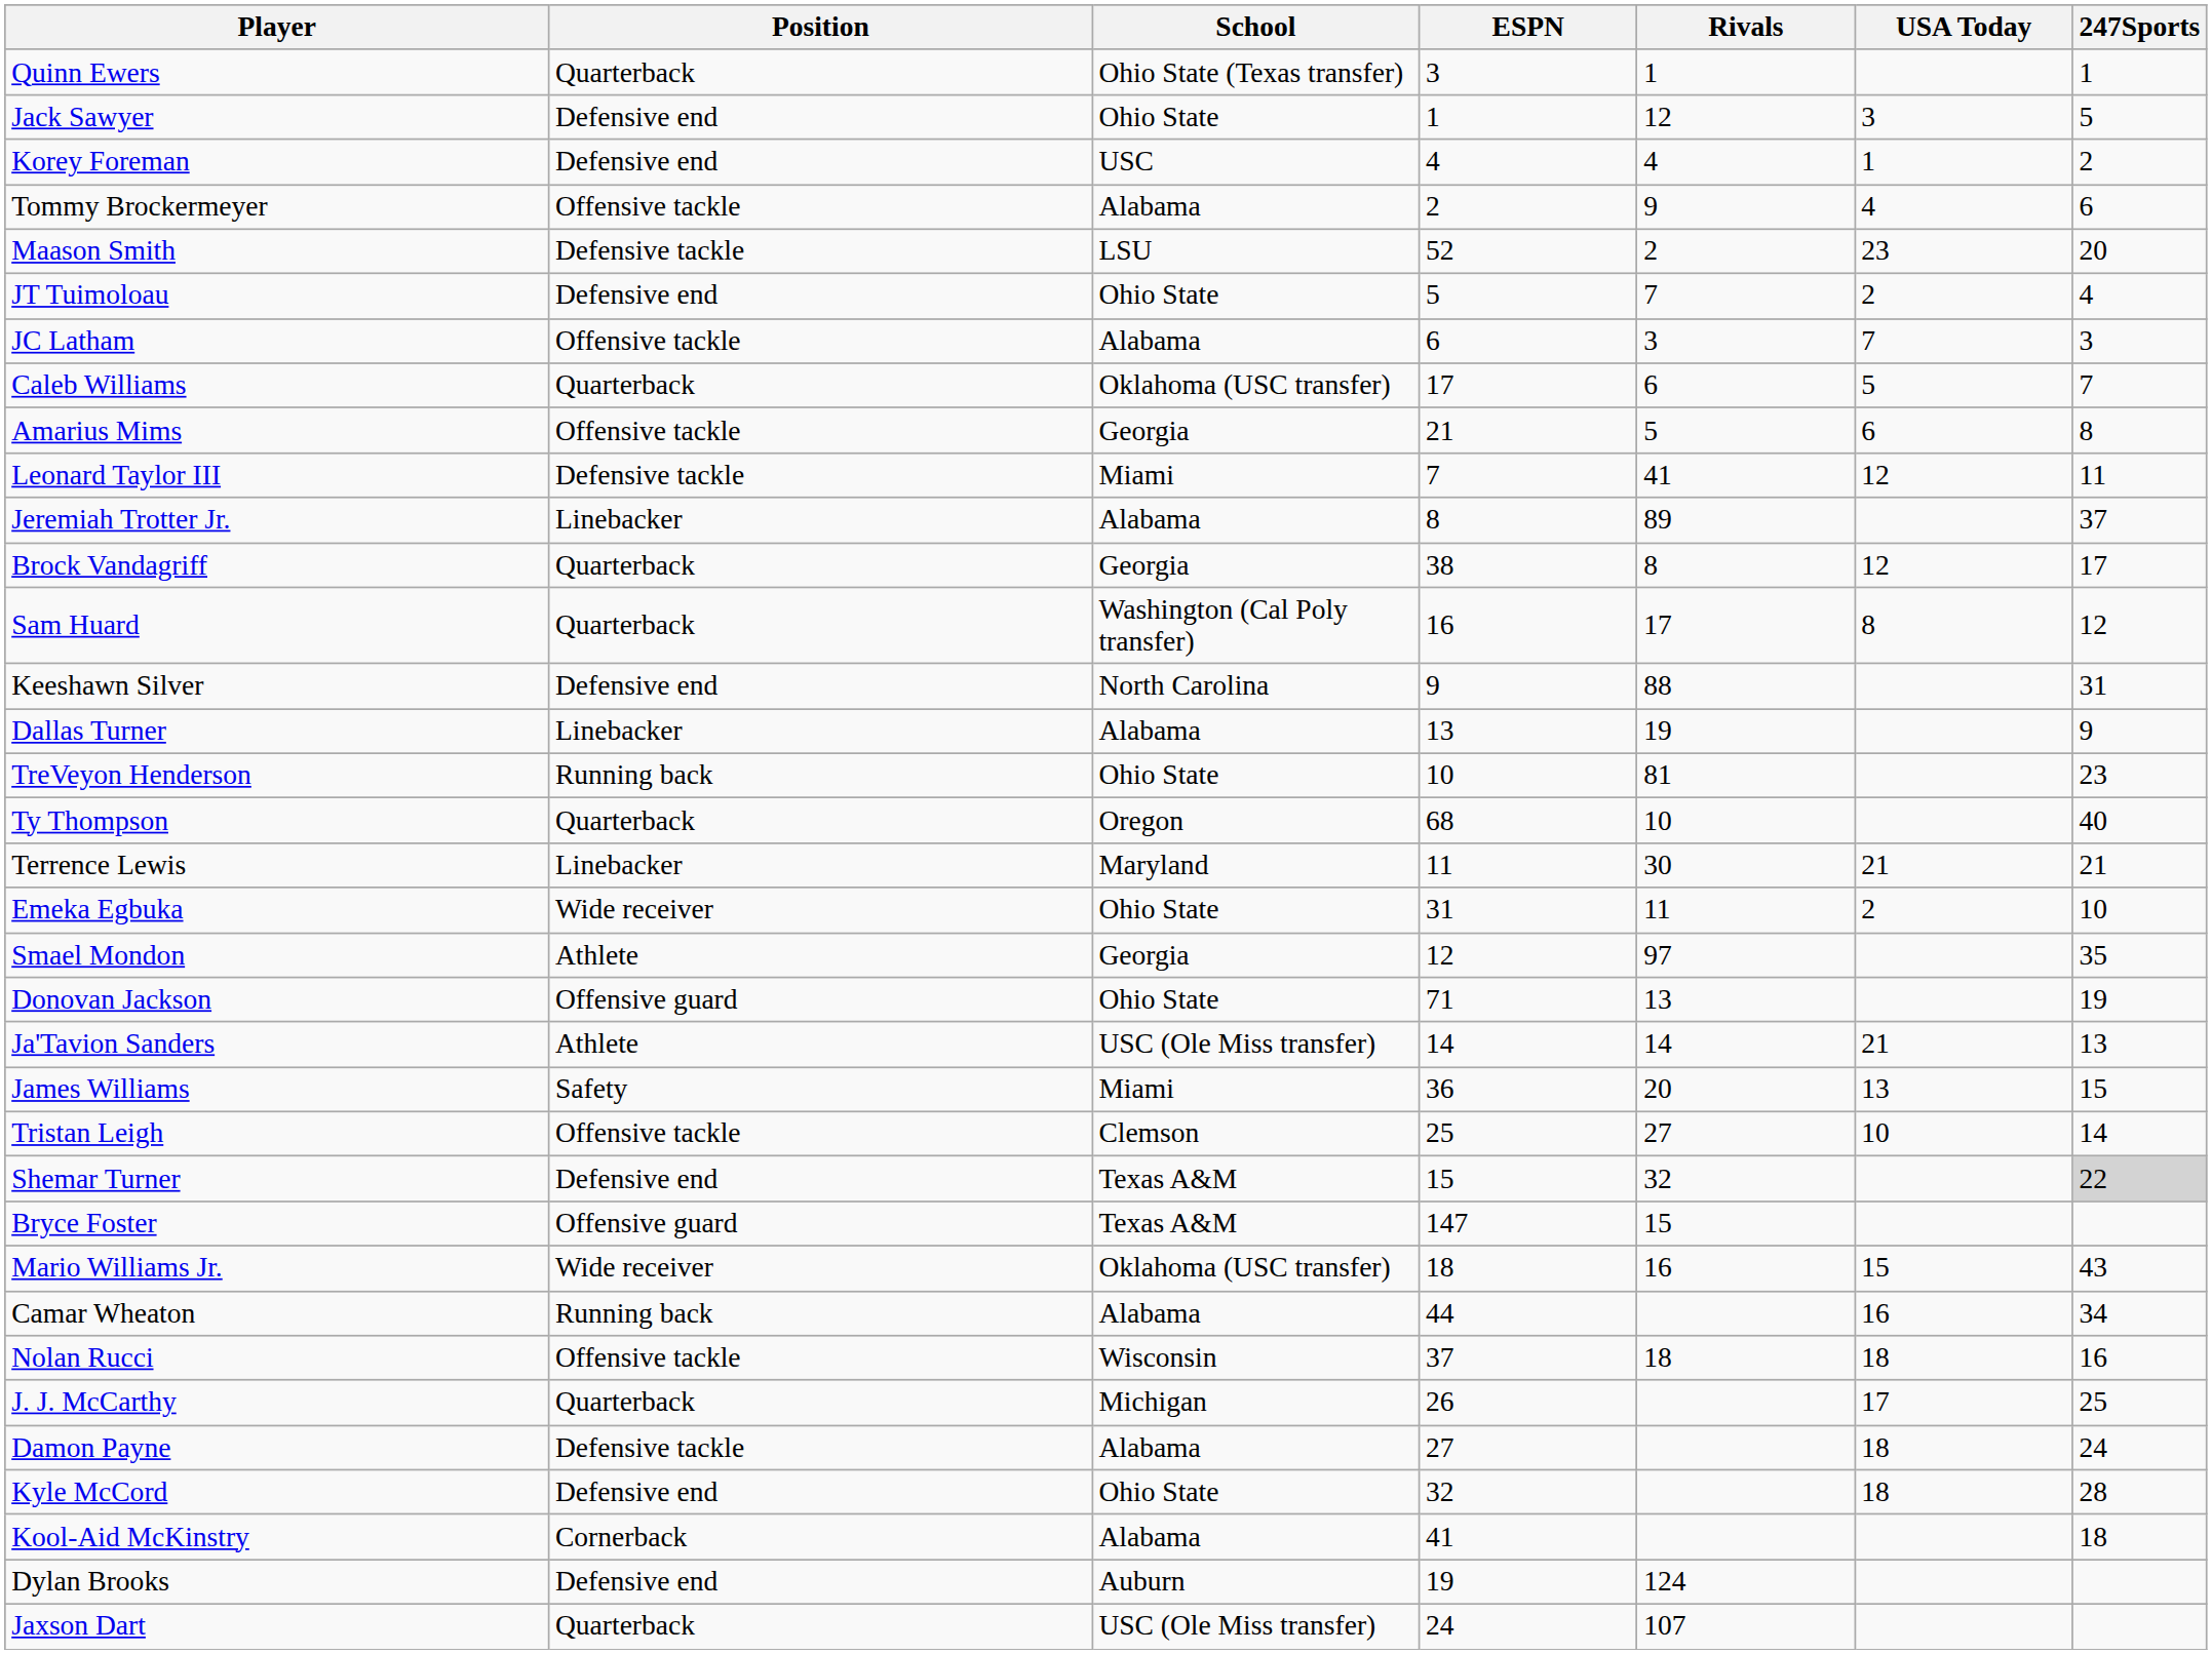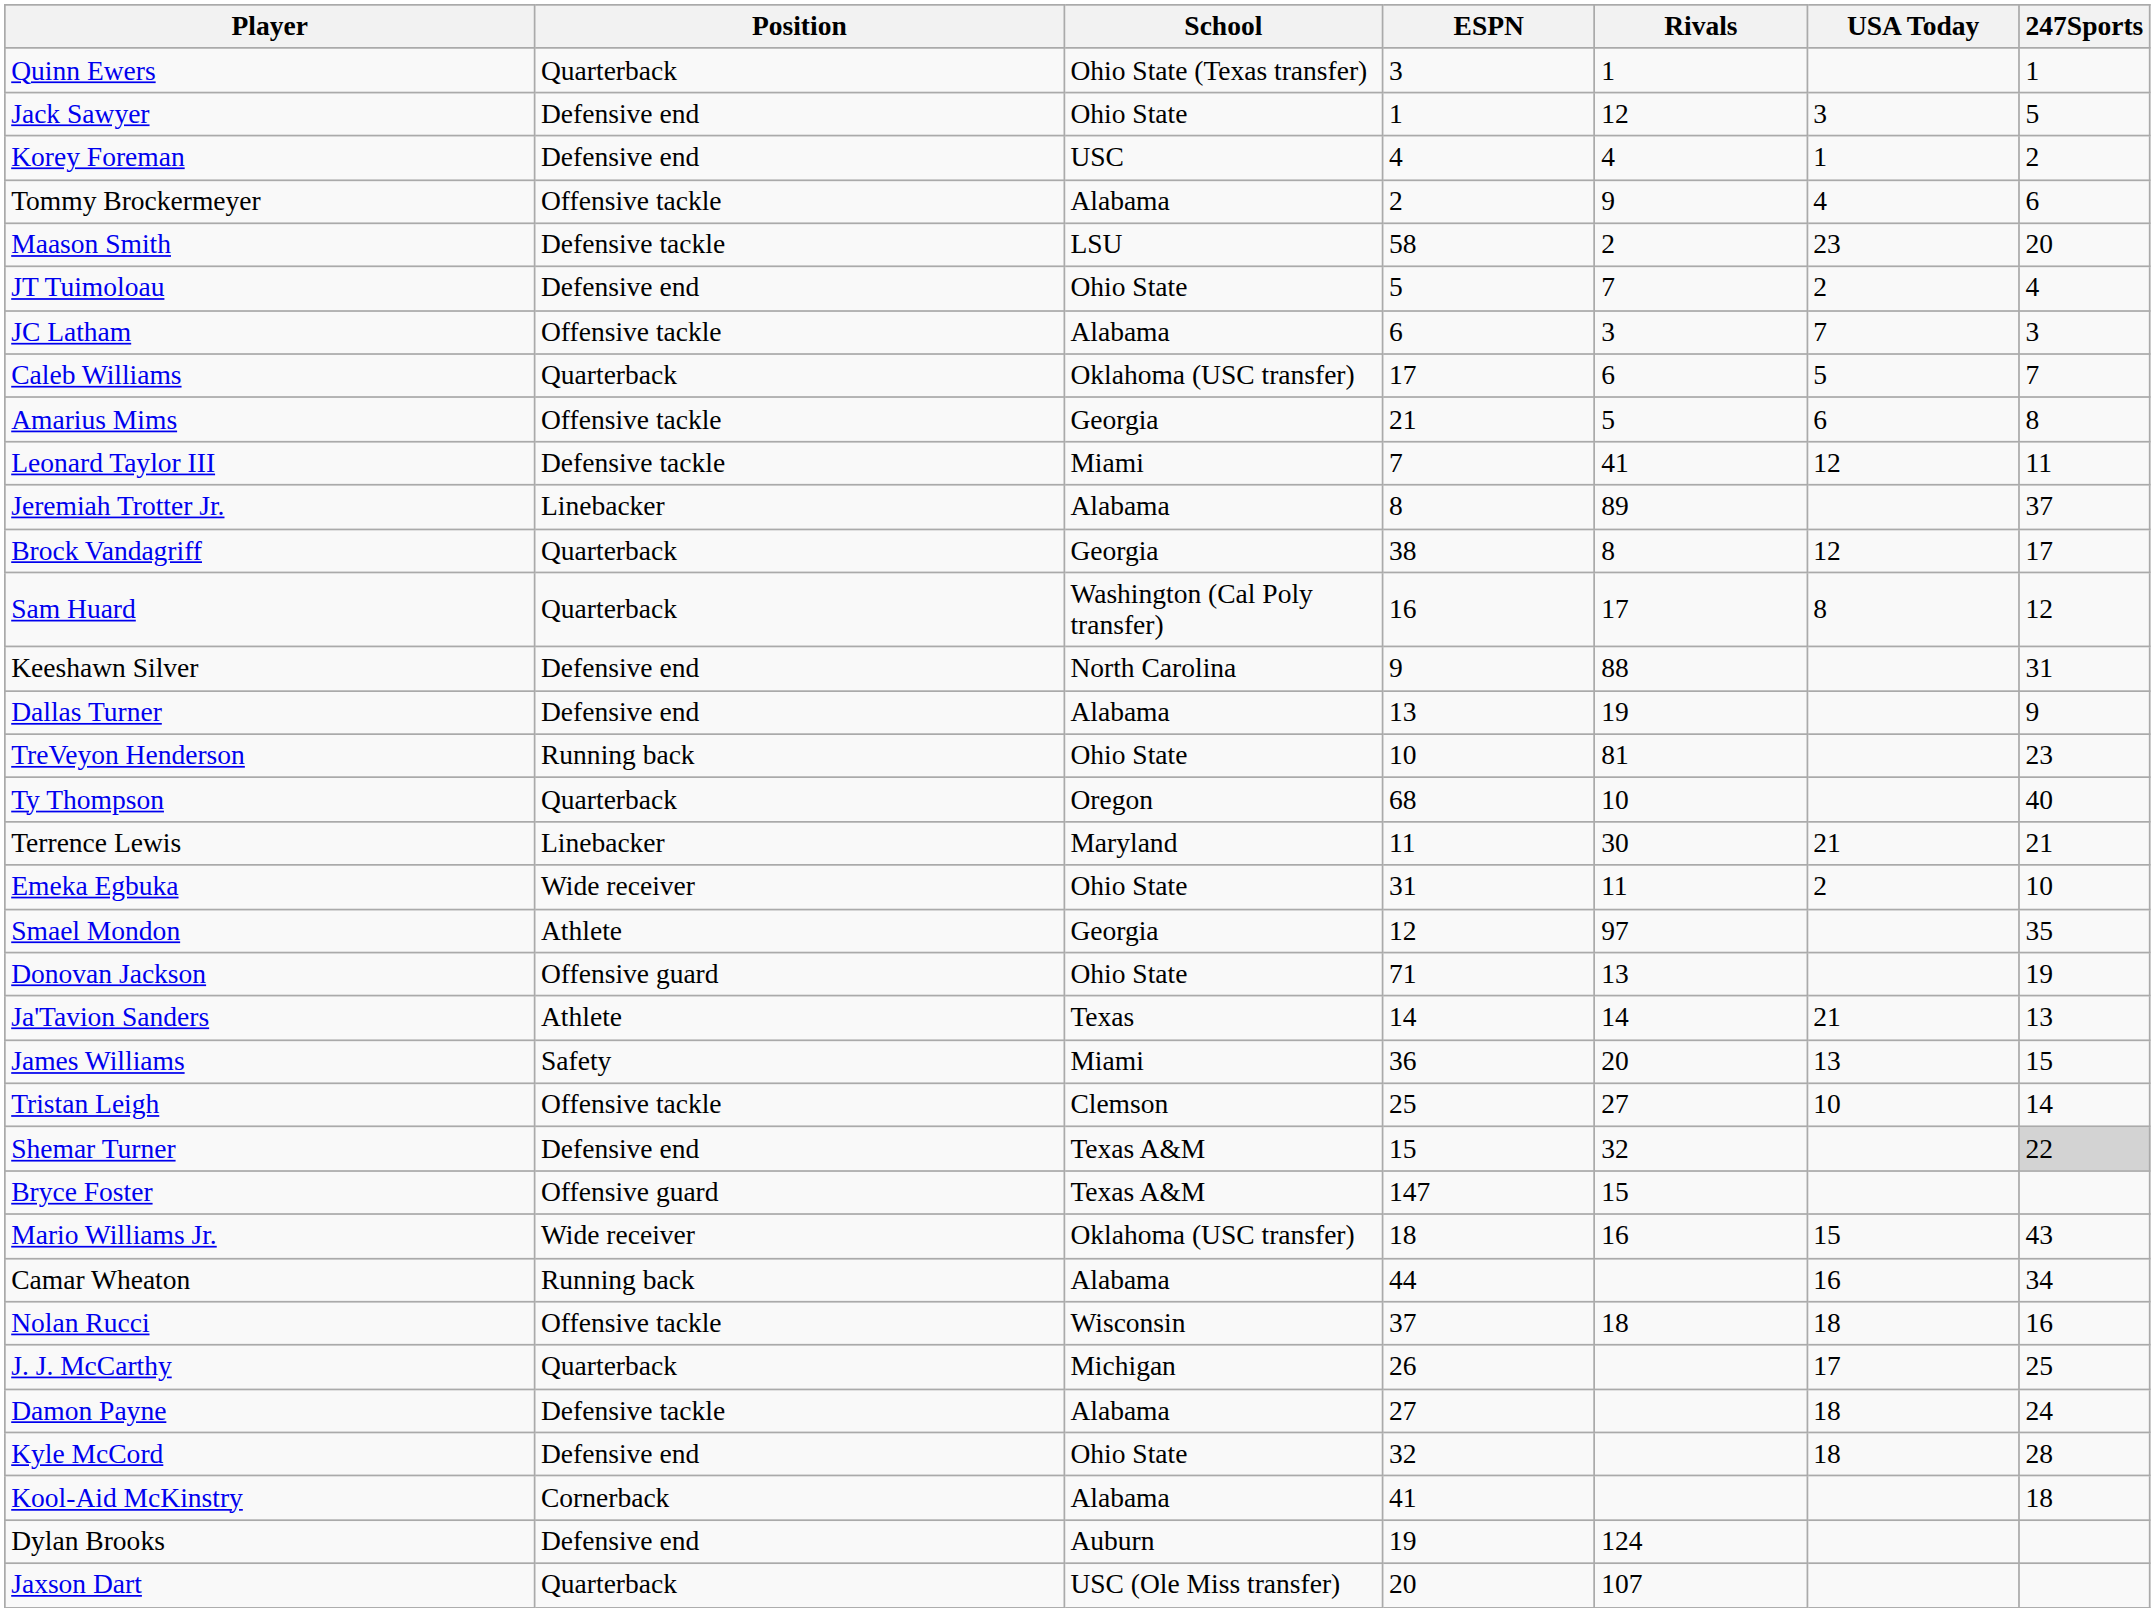 <table class="wikitable sortable">
 <tr>
 <th bgcolor="#DDDDFF" width="25%">Player</th>
 <th bgcolor="#DDDDFF" width="25%">Position</th>
 <th bgcolor="#DDDDFF" width="15%">School</th>
 <th bgcolor="#DDDDFF" width="10%">ESPN</th>
 <th bgcolor="#DDDDFF" width="10%">Rivals</th>
 <th bgcolor="#DDDDFF" width="10%">USA Today</th>
 <th bgcolor="#DDDDFF" width="10%">247Sports</th>
 </tr>
 <tr>
 <td><a href='#'>Quinn Ewers</a></td>
 <td>Quarterback</td>
 <td>Ohio State (Texas transfer)</td>
 <td>3</td>
 <td>1</td>
 <td></td>
 <td>1</td>
 </tr>
 <tr>
 <td><a href='#'>Jack Sawyer</a></td>
 <td>Defensive end</td>
 <td>Ohio State</td>
 <td>1</td>
 <td>12</td>
 <td>3</td>
 <td>5</td>
 </tr>
 <tr>
 <td><a href='#'>Korey Foreman</a></td>
 <td>Defensive end</td>
 <td>USC</td>
 <td>4</td>
 <td>4</td>
 <td>1</td>
 <td>2</td>
 </tr>
 <tr>
 <td>Tommy Brockermeyer</td>
 <td>Offensive tackle</td>
 <td>Alabama</td>
 <td>2</td>
 <td>9</td>
 <td>4</td>
 <td>6</td>
 </tr>
 <tr>
 <td><a href='#'>Maason Smith</a></td>
 <td>Defensive tackle</td>
 <td>LSU</td>
-<td>52</td>
+<td>58</td>
 <td>2</td>
 <td>23</td>
 <td>20</td>
 </tr>
 <tr>
 <td><a href='#'>JT Tuimoloau</a></td>
 <td>Defensive end</td>
 <td>Ohio State</td>
 <td>5</td>
 <td>7</td>
 <td>2</td>
 <td>4</td>
 </tr>
 <tr>
 <td><a href='#'>JC Latham</a></td>
 <td>Offensive tackle</td>
 <td>Alabama</td>
 <td>6</td>
 <td>3</td>
 <td>7</td>
 <td>3</td>
 </tr>
 <tr>
 <td><a href='#'>Caleb Williams</a></td>
 <td>Quarterback</td>
 <td>Oklahoma (USC transfer)</td>
 <td>17</td>
 <td>6</td>
 <td>5</td>
 <td>7</td>
 </tr>
 <tr>
 <td><a href='#'>Amarius Mims</a></td>
 <td>Offensive tackle</td>
 <td>Georgia</td>
 <td>21</td>
 <td>5</td>
 <td>6</td>
 <td>8</td>
 </tr>
 <tr>
 <td><a href='#'>Leonard Taylor III</a></td>
 <td>Defensive tackle</td>
 <td>Miami</td>
 <td>7</td>
 <td>41</td>
 <td>12</td>
 <td>11</td>
 </tr>
 <tr>
 <td><a href='#'>Jeremiah Trotter Jr.</a></td>
 <td>Linebacker</td>
 <td>Alabama</td>
 <td>8</td>
 <td>89</td>
 <td></td>
 <td>37</td>
 </tr>
 <tr>
 <td><a href='#'>Brock Vandagriff</a></td>
 <td>Quarterback</td>
 <td>Georgia</td>
 <td>38</td>
 <td>8</td>
 <td>12</td>
 <td>17</td>
 </tr>
 <tr>
 <td><a href='#'>Sam Huard</a></td>
 <td>Quarterback</td>
 <td>Washington (Cal Poly transfer)</td>
 <td>16</td>
 <td>17</td>
 <td>8</td>
 <td>12</td>
 </tr>
 <tr>
 <td>Keeshawn Silver</td>
 <td>Defensive end</td>
 <td>North Carolina</td>
 <td>9</td>
 <td>88</td>
 <td></td>
 <td>31</td>
 </tr>
 <tr>
 <td><a href='#'>Dallas Turner</a></td>
-<td>Linebacker</td>
+<td>Defensive end</td>
 <td>Alabama</td>
 <td>13</td>
 <td>19</td>
 <td></td>
 <td>9</td>
 </tr>
 <tr>
 <td><a href='#'>TreVeyon Henderson</a></td>
 <td>Running back</td>
 <td>Ohio State</td>
 <td>10</td>
 <td>81</td>
 <td></td>
 <td>23</td>
 </tr>
 <tr>
 <td><a href='#'>Ty Thompson</a></td>
 <td>Quarterback</td>
 <td>Oregon</td>
 <td>68</td>
 <td>10</td>
 <td></td>
 <td>40</td>
 </tr>
 <tr>
 <td>Terrence Lewis</td>
 <td>Linebacker</td>
 <td>Maryland</td>
 <td>11</td>
 <td>30</td>
 <td>21</td>
 <td>21</td>
 </tr>
 <tr>
 <td><a href='#'>Emeka Egbuka</a></td>
 <td>Wide receiver</td>
 <td>Ohio State</td>
 <td>31</td>
 <td>11</td>
 <td>2</td>
 <td>10</td>
 </tr>
 <tr>
 <td><a href='#'>Smael Mondon</a></td>
 <td>Athlete</td>
 <td>Georgia</td>
 <td>12</td>
 <td>97</td>
 <td></td>
 <td>35</td>
 </tr>
 <tr>
 <td><a href='#'>Donovan Jackson</a></td>
 <td>Offensive guard</td>
 <td>Ohio State</td>
 <td>71</td>
 <td>13</td>
 <td></td>
 <td>19</td>
 </tr>
 <tr>
 <td><a href='#'>Ja'Tavion Sanders</a></td>
 <td>Athlete</td>
-<td>USC (Ole Miss transfer)</td>
+<td>Texas</td>
 <td>14</td>
 <td>14</td>
 <td>21</td>
 <td>13</td>
 </tr>
 <tr>
 <td><a href='#'>James Williams</a></td>
 <td>Safety</td>
 <td>Miami</td>
 <td>36</td>
 <td>20</td>
 <td>13</td>
 <td>15</td>
 </tr>
 <tr>
 <td><a href='#'>Tristan Leigh</a></td>
 <td>Offensive tackle</td>
 <td>Clemson</td>
 <td>25</td>
 <td>27</td>
 <td>10</td>
 <td>14</td>
 </tr>
 <tr>
 <td><a href='#'>Shemar Turner</a></td>
 <td>Defensive end</td>
 <td>Texas A&M</td>
 <td>15</td>
 <td>32</td>
 <td></td>
 <td style="background: lightgrey;">22</td>
 </tr>
 <tr>
 <td><a href='#'>Bryce Foster</a></td>
 <td>Offensive guard</td>
 <td>Texas A&M</td>
 <td>147</td>
 <td>15</td>
 <td></td>
 <td></td>
 </tr>
 <tr>
 <td><a href='#'>Mario Williams Jr.</a></td>
 <td>Wide receiver</td>
 <td>Oklahoma (USC transfer)</td>
 <td>18</td>
 <td>16</td>
 <td>15</td>
 <td>43</td>
 </tr>
 <tr>
 <td>Camar Wheaton</td>
 <td>Running back</td>
 <td>Alabama</td>
 <td>44</td>
 <td></td>
 <td>16</td>
 <td>34</td>
 </tr>
 <tr>
 <td><a href='#'>Nolan Rucci</a></td>
 <td>Offensive tackle</td>
 <td>Wisconsin</td>
 <td>37</td>
 <td>18</td>
 <td>18</td>
 <td>16</td>
 </tr>
 <tr>
 <td><a href='#'>J. J. McCarthy</a></td>
 <td>Quarterback</td>
 <td>Michigan</td>
 <td>26</td>
 <td></td>
 <td>17</td>
 <td>25</td>
 </tr>
 <tr>
 <td><a href='#'>Damon Payne</a></td>
 <td>Defensive tackle</td>
 <td>Alabama</td>
 <td>27</td>
 <td></td>
 <td>18</td>
 <td>24</td>
 </tr>
 <tr>
 <td><a href='#'>Kyle McCord</a></td>
 <td>Defensive end</td>
 <td>Ohio State</td>
 <td>32</td>
 <td></td>
 <td>18</td>
 <td>28</td>
 </tr>
 <tr>
 <td><a href='#'>Kool-Aid McKinstry</a></td>
 <td>Cornerback</td>
 <td>Alabama</td>
 <td>41</td>
 <td></td>
 <td></td>
 <td>18</td>
 </tr>
 <tr>
 <td>Dylan Brooks</td>
 <td>Defensive end</td>
 <td>Auburn</td>
 <td>19</td>
 <td>124</td>
 <td></td>
 <td></td>
 </tr>
 <tr>
 <td><a href='#'>Jaxson Dart</a></td>
 <td>Quarterback</td>
 <td>USC (Ole Miss transfer)</td>
-<td>24</td>
+<td>20</td>
 <td>107</td>
 <td></td>
 <td></td>
 </tr>
 </table>
